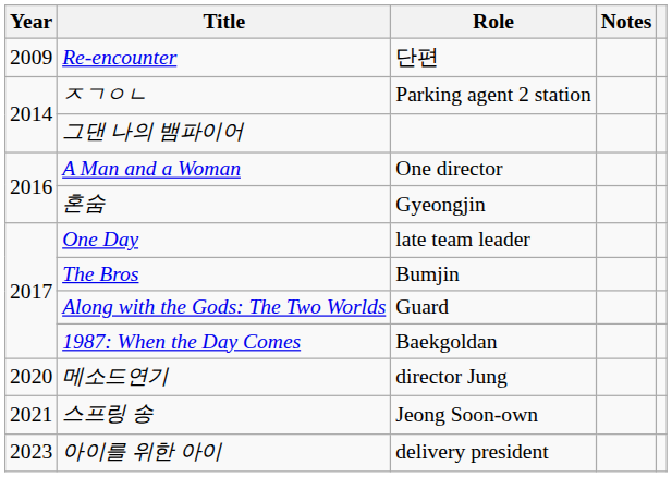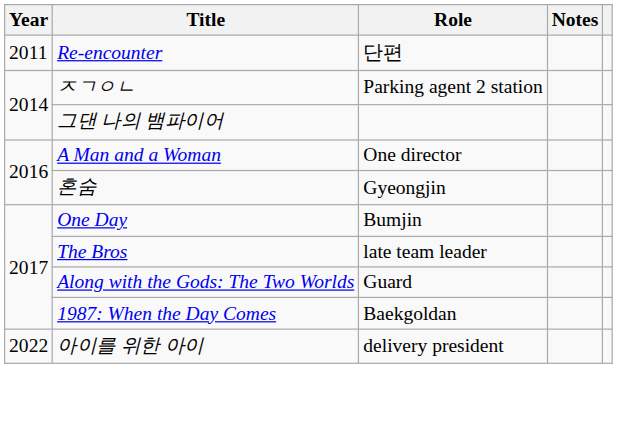 <table class="wikitable sortable plainrowheaders">
 <tr>
 <th>Year</th>
 <th>Title</th>
 <th>Role</th>
 <th>Notes</th>
 <th class="unsortable"></th>
 </tr>
 <tr>
-<td>2009</td>
+<td>2011</td>
 <td><em><a href='#'>Re-encounter</a></em></td>
 <td>단편</td>
 <td></td>
 <td></td>
 </tr>
 <tr>
 <td rowspan="2">2014</td>
 <td><em>ㅈㄱㅇㄴ</em></td>
 <td>Parking agent 2 station</td>
 <td></td>
 <td></td>
 </tr>
 <tr>
 <td><em>그댄 나의 뱀파이어</em></td>
 <td></td>
 <td></td>
 <td></td>
 </tr>
 <tr>
 <td rowspan="2">2016</td>
 <td><em><a href='#'>A Man and a Woman</a></em></td>
 <td>One director</td>
 <td></td>
 <td></td>
 </tr>
 <tr>
 <td><em>혼숨</em></td>
 <td>Gyeongjin</td>
 <td></td>
 <td></td>
 </tr>
 <tr>
 <td rowspan="4">2017</td>
 <td><em><a href='#'>One Day</a></em></td>
-<td>late team leader</td>
+<td>Bumjin</td>
 <td></td>
 <td></td>
 </tr>
 <tr>
 <td><em><a href='#'>The Bros</a></em></td>
-<td>Bumjin</td>
+<td>late team leader</td>
 <td></td>
 <td></td>
 </tr>
 <tr>
 <td><em><a href='#'>Along with the Gods: The Two Worlds</a></em></td>
 <td>Guard</td>
 <td></td>
 <td></td>
 </tr>
 <tr>
 <td><em><a href='#'>1987: When the Day Comes</a></em></td>
 <td>Baekgoldan</td>
 <td></td>
 <td></td>
 </tr>
 <tr>
-<td>2020</td>
-<td><em>메소드연기</em></td>
-<td>director Jung</td>
-<td></td>
-<td></td>
-</tr>
-<tr>
-<td>2021</td>
-<td><em>스프링 송</em></td>
-<td>Jeong Soon-own</td>
-<td></td>
-<td></td>
-</tr>
-<tr>
-<td>2023</td>
+<td>2022</td>
 <td><em>아이를 위한 아이</em></td>
 <td>delivery president</td>
 <td></td>
 <td></td>
 </tr>
 </table>
